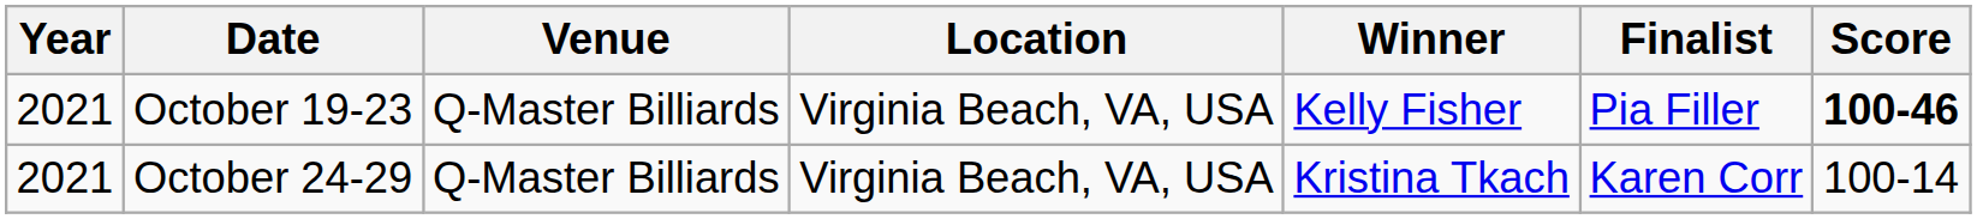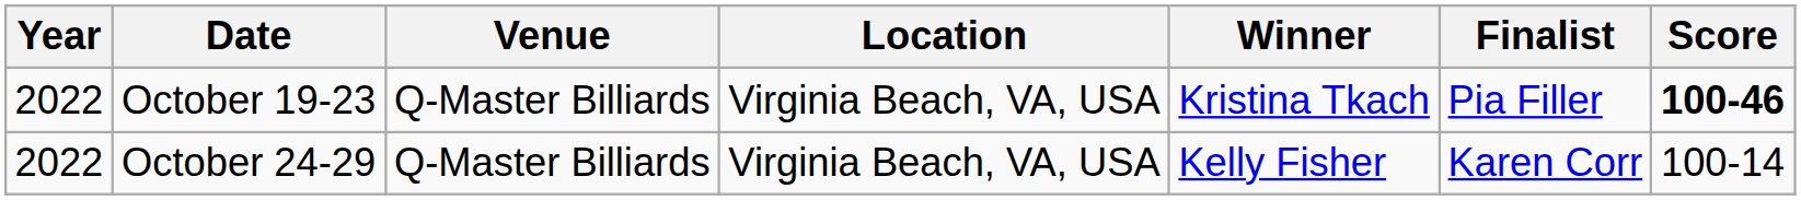 <table class="wikitable">
 <tr>
 <th>Year</th>
 <th>Date</th>
 <th>Venue</th>
 <th>Location</th>
 <th>Winner</th>
 <th>Finalist</th>
 <th>Score</th>
 </tr>
 <tr>
-<td>2021</td>
+<td>2022</td>
 <td>October 19-23</td>
 <td>Q-Master Billiards</td>
 <td>Virginia Beach, VA, USA</td>
-<td> <a href='#'>Kelly Fisher</a></td>
+<td> <a href='#'>Kristina Tkach</a></td>
 <td> <a href='#'>Pia Filler</a></td>
 <td><strong>100-46</strong></td>
 </tr>
 <tr>
-<td>2021</td>
+<td>2022</td>
 <td>October 24-29</td>
 <td>Q-Master Billiards</td>
 <td>Virginia Beach, VA, USA</td>
-<td> <a href='#'>Kristina Tkach</a></td>
+<td> <a href='#'>Kelly Fisher</a></td>
 <td> <a href='#'>Karen Corr</a></td>
 <td>100-14</td>
 </tr>
 </table>
